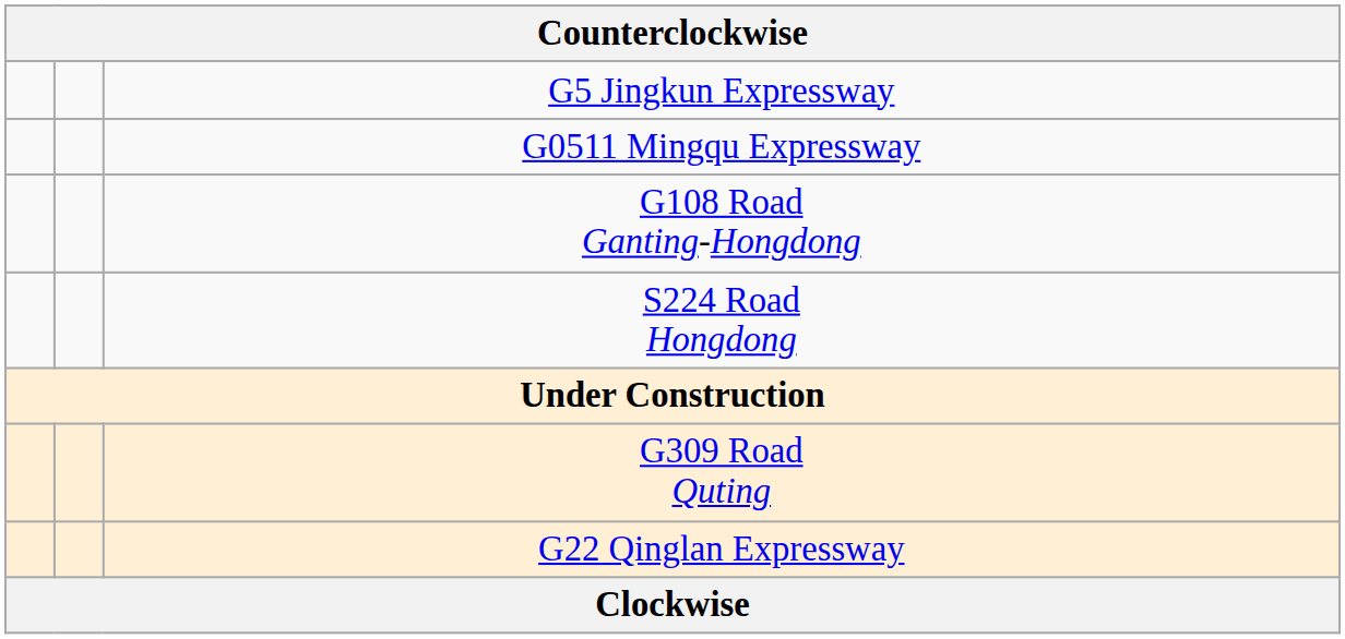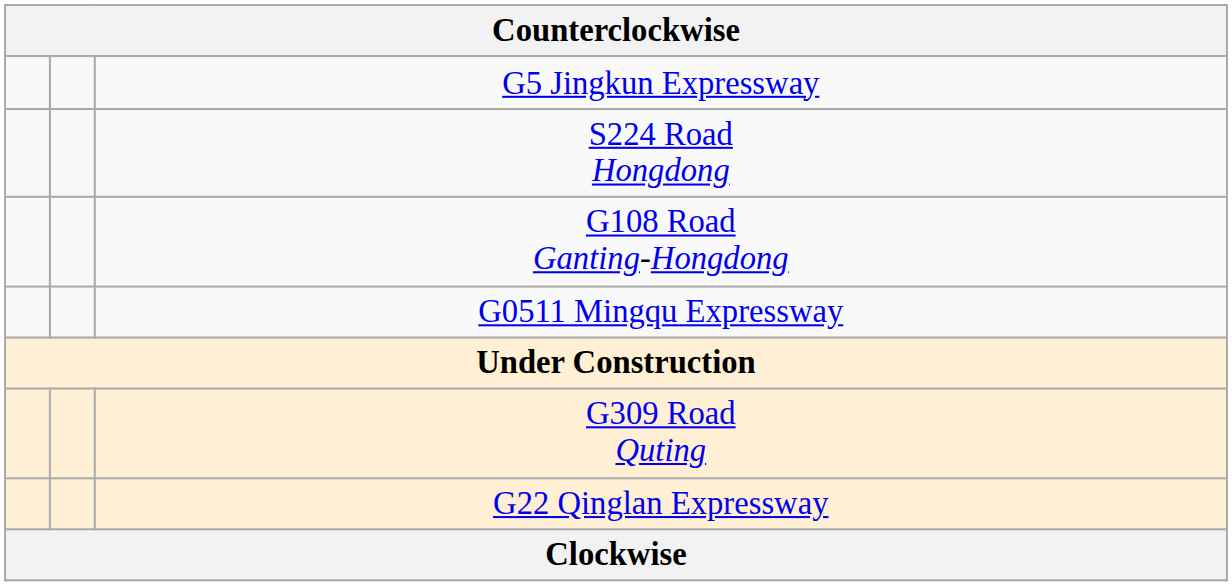 <table class="wikitable" style="text-align:center" width="600px">
 <tr>
 <th text-align="center" colspan="3"> Counterclockwise </th>
 </tr>
 <tr>
 <td></td>
 <td><br></td>
 <td> <a href='#'>G5 Jingkun Expressway</a></td>
 </tr>
 <tr>
 <td></td>
 <td></td>
-<td> <a href='#'>G0511 Mingqu Expressway</a></td>
+<td> <a href='#'>S224 Road</a><br><em><a href='#'>Hongdong</a></em></td>
 </tr>
 <tr>
 <td></td>
 <td></td>
 <td> <a href='#'>G108 Road</a><br><em><a href='#'>Ganting</a>-<a href='#'>Hongdong</a></em></td>
 </tr>
 <tr>
 <td></td>
 <td></td>
-<td> <a href='#'>S224 Road</a><br><em><a href='#'>Hongdong</a></em></td>
+<td> <a href='#'>G0511 Mingqu Expressway</a></td>
 </tr>
 <tr style="background:#ffefd5;">
 <td colspan="3"> <strong>Under Construction</strong> </td>
 </tr>
 <tr style="background:#ffefd5;">
 <td></td>
 <td></td>
 <td> <a href='#'>G309 Road</a><br><em><a href='#'>Quting</a></em></td>
 </tr>
 <tr style="background:#ffefd5;">
 <td></td>
 <td><br></td>
 <td> <a href='#'>G22 Qinglan Expressway</a></td>
 </tr>
 <tr>
 <th text-align="center" colspan="3"> Clockwise </th>
 </tr>
 </table>
